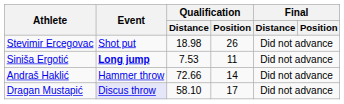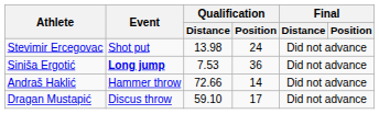 <table class=wikitable style="font-size:90%">
 <tr>
 <th rowspan="2">Athlete</th>
 <th rowspan="2">Event</th>
 <th colspan="2">Qualification</th>
 <th colspan="2">Final</th>
 </tr>
 <tr style="font-size:95%">
 <th>Distance</th>
 <th>Position</th>
 <th>Distance</th>
 <th>Position</th>
 </tr>
 <tr align=center>
 <td align=left><a href='#'>Stevimir Ercegovac</a></td>
 <td align=left><a href='#'>Shot put</a></td>
-<td>18.98</td>
-<td>26</td>
+<td>13.98</td>
+<td>24</td>
 <td colspan=2>Did not advance</td>
 </tr>
 <tr align=center>
 <td align=left><a href='#'>Siniša Ergotić</a></td>
 <td align=left><strong><a href='#'>Long jump</a></strong></td>
 <td>7.53</td>
-<td>11</td>
+<td>36</td>
 <td colspan=2>Did not advance</td>
 </tr>
 <tr align=center>
 <td align=left><a href='#'>Andraš Haklić</a></td>
 <td align=left><a href='#'>Hammer throw</a></td>
 <td>72.66</td>
 <td>14</td>
 <td colspan=2>Did not advance</td>
 </tr>
 <tr align=center>
 <td align=left><a href='#'>Dragan Mustapić</a></td>
-<td align=left style="background: lavender;"><a href='#'>Discus throw</a></td>
-<td>58.10</td>
+<td align=left><a href='#'>Discus throw</a></td>
+<td>59.10</td>
 <td>17</td>
 <td colspan=2>Did not advance</td>
 </tr>
 </table>
